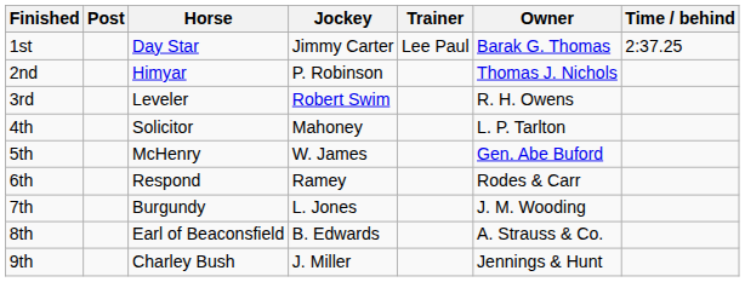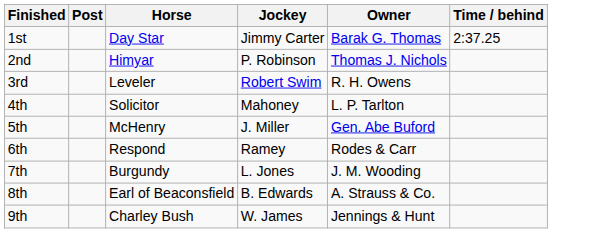 <table class="wikitable">
 <tr>
 <th>Finished</th>
 <th>Post</th>
 <th>Horse</th>
 <th>Jockey</th>
-<th>Trainer</th>
 <th>Owner</th>
 <th>Time / behind</th>
 </tr>
 <tr>
 <td>1st</td>
 <td></td>
 <td><a href='#'>Day Star</a></td>
 <td>Jimmy Carter</td>
-<td>Lee Paul</td>
 <td><a href='#'>Barak G. Thomas</a></td>
 <td>2:37.25</td>
 </tr>
 <tr>
 <td>2nd</td>
 <td></td>
 <td><a href='#'>Himyar</a></td>
 <td>P. Robinson</td>
-<td></td>
 <td><a href='#'>Thomas J. Nichols</a></td>
 <td></td>
 </tr>
 <tr>
 <td>3rd</td>
 <td></td>
 <td>Leveler</td>
 <td><a href='#'>Robert Swim</a></td>
-<td></td>
 <td>R. H. Owens</td>
 <td></td>
 </tr>
 <tr>
 <td>4th</td>
 <td></td>
 <td>Solicitor</td>
 <td>Mahoney</td>
-<td></td>
 <td>L. P. Tarlton</td>
 <td></td>
 </tr>
 <tr>
 <td>5th</td>
 <td></td>
 <td>McHenry</td>
-<td>W. James</td>
-<td></td>
+<td>J. Miller</td>
 <td><a href='#'>Gen. Abe Buford</a></td>
 <td></td>
 </tr>
 <tr>
 <td>6th</td>
 <td></td>
 <td>Respond</td>
 <td>Ramey</td>
-<td></td>
 <td>Rodes & Carr</td>
 <td></td>
 </tr>
 <tr>
 <td>7th</td>
 <td></td>
 <td>Burgundy</td>
 <td>L. Jones</td>
-<td></td>
 <td>J. M. Wooding</td>
 <td></td>
 </tr>
 <tr>
 <td>8th</td>
 <td></td>
 <td>Earl of Beaconsfield</td>
 <td>B. Edwards</td>
-<td></td>
 <td>A. Strauss & Co.</td>
 <td></td>
 </tr>
 <tr>
 <td>9th</td>
 <td></td>
 <td>Charley Bush</td>
-<td>J. Miller</td>
-<td></td>
+<td>W. James</td>
 <td>Jennings & Hunt</td>
 <td></td>
 </tr>
 </table>
